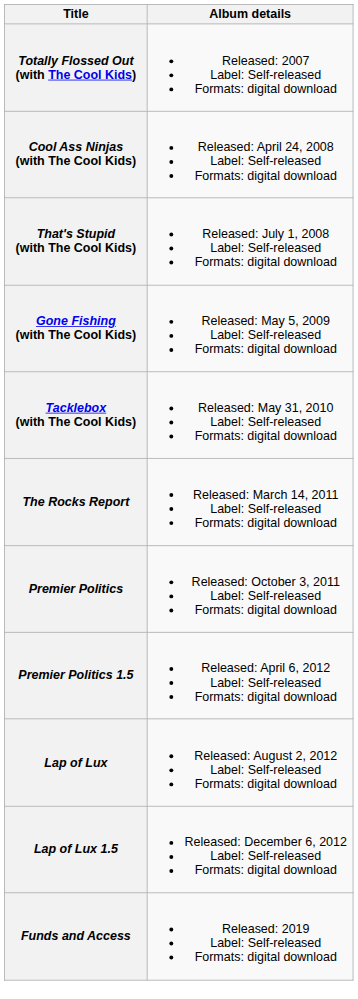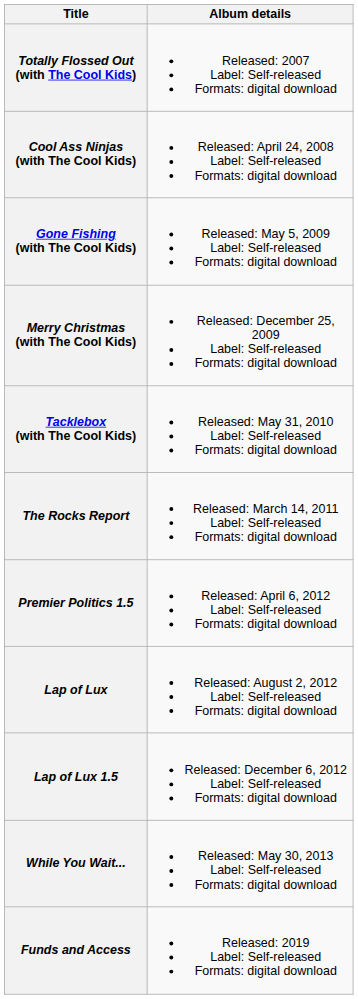 <table class="wikitable plainrowheaders" style="text-align:center;">
 <tr>
 <th scope="col" style="width:11em;">Title</th>
 <th scope="col" style="width:16em;">Album details</th>
 </tr>
 <tr>
 <th scope="row"><em>Totally Flossed Out</em><br><span>(with <a href='#'>The Cool Kids</a>)</span></th>
 <td><br><ul><li>Released: 2007</li><li>Label: Self-released</li><li>Formats: digital download</li></ul></td>
 </tr>
 <tr>
 <th scope="row"><em>Cool Ass Ninjas</em><br><span>(with The Cool Kids)</span></th>
 <td><br><ul><li>Released: April 24, 2008</li><li>Label: Self-released</li><li>Formats: digital download</li></ul></td>
 </tr>
 <tr>
-<th scope="row"><em>That's Stupid</em><br><span>(with The Cool Kids)</span></th>
-<td><br><ul><li>Released: July 1, 2008</li><li>Label: Self-released</li><li>Formats: digital download</li></ul></td>
+<th scope="row"><em><a href='#'>Gone Fishing</a></em><br><span>(with The Cool Kids)</span></th>
+<td><br><ul><li>Released: May 5, 2009</li><li>Label: Self-released</li><li>Formats: digital download</li></ul></td>
 </tr>
 <tr>
-<th scope="row"><em><a href='#'>Gone Fishing</a></em><br><span>(with The Cool Kids)</span></th>
-<td><br><ul><li>Released: May 5, 2009</li><li>Label: Self-released</li><li>Formats: digital download</li></ul></td>
+<th scope="row"><em>Merry Christmas</em><br><span>(with The Cool Kids)</span></th>
+<td><br><ul><li>Released: December 25, 2009</li><li>Label: Self-released</li><li>Formats: digital download</li></ul></td>
 </tr>
 <tr>
 <th scope="row"><em><a href='#'>Tacklebox</a></em><br><span>(with The Cool Kids)</span></th>
 <td><br><ul><li>Released: May 31, 2010</li><li>Label: Self-released</li><li>Formats: digital download</li></ul></td>
 </tr>
 <tr>
 <th scope="row"><em>The Rocks Report</em></th>
 <td><br><ul><li>Released: March 14, 2011</li><li>Label: Self-released</li><li>Formats: digital download</li></ul></td>
-</tr>
-<tr>
-<th scope="row"><em>Premier Politics</em></th>
-<td><br><ul><li>Released: October 3, 2011</li><li>Label: Self-released</li><li>Formats: digital download</li></ul></td>
 </tr>
 <tr>
 <th scope="row"><em>Premier Politics 1.5</em></th>
 <td><br><ul><li>Released: April 6, 2012</li><li>Label: Self-released</li><li>Formats: digital download</li></ul></td>
 </tr>
 <tr>
 <th scope="row"><em>Lap of Lux</em></th>
 <td><br><ul><li>Released: August 2, 2012</li><li>Label: Self-released</li><li>Formats: digital download</li></ul></td>
 </tr>
 <tr>
 <th scope="row"><em>Lap of Lux 1.5</em></th>
 <td><br><ul><li>Released: December 6, 2012</li><li>Label: Self-released</li><li>Formats: digital download</li></ul></td>
 </tr>
 <tr>
+<th scope="row"><em>While You Wait...</em></th>
+<td><br><ul><li>Released: May 30, 2013</li><li>Label: Self-released</li><li>Formats: digital download</li></ul></td>
+</tr>
+<tr>
 <th scope="row"><em>Funds and Access</em></th>
 <td><br><ul><li>Released: 2019</li><li>Label: Self-released</li><li>Formats: digital download</li></ul></td>
 </tr>
 </table>
